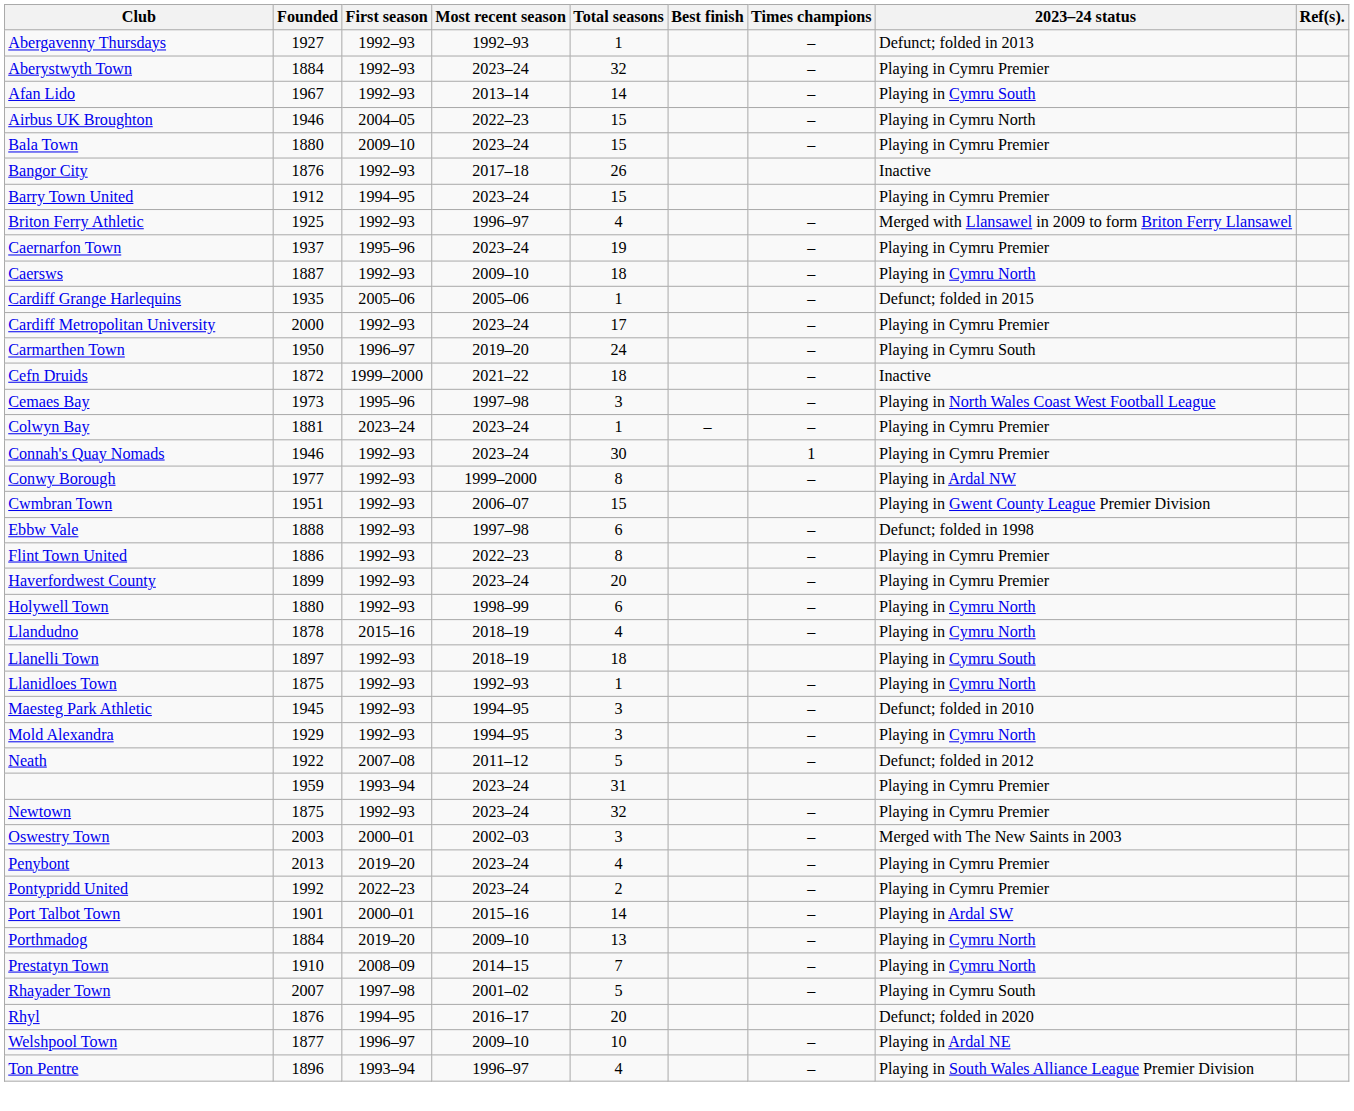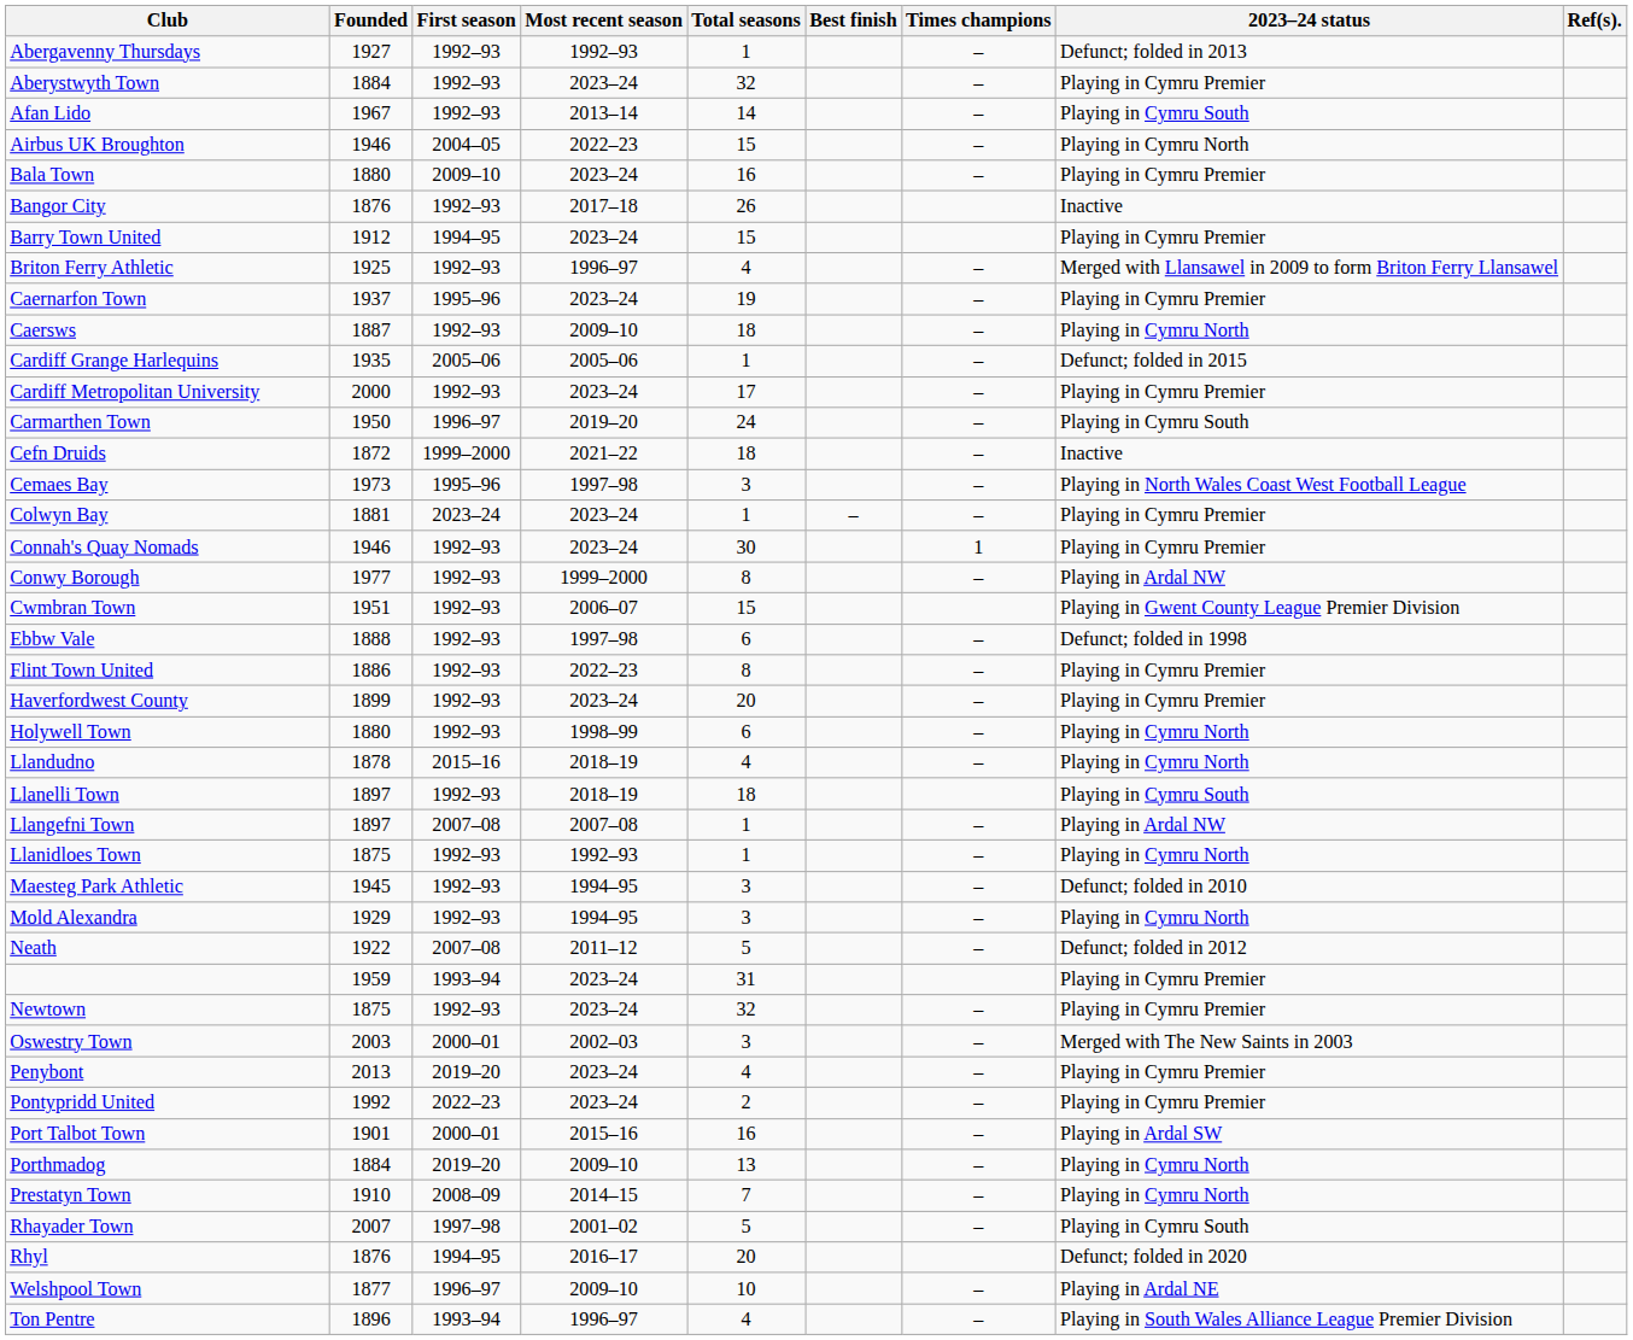 <table class="wikitable sortable" style="text-align:center; font-size:97;">
 <tr>
 <th scope="col" width=20%>Club</th>
 <th>Founded</th>
 <th scope="col">First season</th>
 <th scope="col">Most recent season</th>
 <th scope="col">Total seasons</th>
 <th scope="col">Best finish</th>
 <th scope="col">Times champions</th>
 <th scope="col">2023–24 status</th>
 <th scope="col" class=unsortable>Ref(s).</th>
 </tr>
 <tr>
 <td scope="row" scope="row" align=left><a href='#'>Abergavenny Thursdays</a> </td>
 <td>1927</td>
 <td>1992–93</td>
 <td>1992–93</td>
 <td>1</td>
 <td></td>
 <td>–</td>
 <td align=left>Defunct; folded in 2013</td>
 <td></td>
 </tr>
 <tr>
 <td scope="row" align=left><a href='#'>Aberystwyth Town</a> </td>
 <td>1884</td>
 <td>1992–93</td>
 <td>2023–24</td>
 <td>32</td>
 <td></td>
 <td>–</td>
 <td align=left>Playing in Cymru Premier</td>
 <td></td>
 </tr>
 <tr>
 <td scope="row" align=left><a href='#'>Afan Lido</a> </td>
 <td>1967</td>
 <td>1992–93</td>
 <td>2013–14</td>
 <td>14</td>
 <td></td>
 <td>–</td>
 <td align=left>Playing in <a href='#'>Cymru South</a></td>
 <td></td>
 </tr>
 <tr>
 <td scope="row" align=left><a href='#'>Airbus UK Broughton</a></td>
 <td>1946</td>
 <td>2004–05</td>
 <td>2022–23</td>
 <td>15</td>
 <td></td>
 <td>–</td>
 <td align=left>Playing in Cymru North</td>
 <td></td>
 </tr>
 <tr>
 <td scope="row" align=left><a href='#'>Bala Town</a></td>
 <td>1880</td>
 <td>2009–10</td>
 <td>2023–24</td>
-<td>15</td>
+<td>16</td>
 <td></td>
 <td>–</td>
 <td align=left>Playing in Cymru Premier</td>
 <td></td>
 </tr>
 <tr>
 <td scope="row" align=left><a href='#'>Bangor City</a> </td>
 <td>1876</td>
 <td>1992–93</td>
 <td>2017–18</td>
 <td>26</td>
 <td></td>
 <td></td>
 <td align=left>Inactive</td>
 <td></td>
 </tr>
 <tr>
 <td scope="row" align=left><a href='#'>Barry Town United</a></td>
 <td>1912</td>
 <td>1994–95</td>
 <td>2023–24</td>
 <td>15</td>
 <td></td>
 <td></td>
 <td align=left>Playing in Cymru Premier</td>
 <td></td>
 </tr>
 <tr>
 <td scope="row" align=left><a href='#'>Briton Ferry Athletic</a> </td>
 <td>1925</td>
 <td>1992–93</td>
 <td>1996–97</td>
 <td>4</td>
 <td></td>
 <td>–</td>
 <td align=left>Merged with <a href='#'>Llansawel</a> in 2009 to form <a href='#'>Briton Ferry Llansawel</a></td>
 <td></td>
 </tr>
 <tr>
 <td scope="row" align=left><a href='#'>Caernarfon Town</a></td>
 <td>1937</td>
 <td>1995–96</td>
 <td>2023–24</td>
 <td>19</td>
 <td></td>
 <td>–</td>
 <td align=left>Playing in Cymru Premier</td>
 <td></td>
 </tr>
 <tr>
 <td scope="row" align=left><a href='#'>Caersws</a> </td>
 <td>1887</td>
 <td>1992–93</td>
 <td>2009–10</td>
 <td>18</td>
 <td></td>
 <td>–</td>
 <td align=left>Playing in <a href='#'>Cymru North</a></td>
 <td></td>
 </tr>
 <tr>
 <td scope="row" align=left><a href='#'>Cardiff Grange Harlequins</a></td>
 <td>1935</td>
 <td>2005–06</td>
 <td>2005–06</td>
 <td>1</td>
 <td></td>
 <td>–</td>
 <td align=left>Defunct; folded in 2015</td>
 <td></td>
 </tr>
 <tr>
 <td scope="row" align=left><a href='#'>Cardiff Metropolitan University</a> </td>
 <td>2000</td>
 <td>1992–93</td>
 <td>2023–24</td>
 <td>17</td>
 <td></td>
 <td>–</td>
 <td align=left>Playing in Cymru Premier</td>
 <td></td>
 </tr>
 <tr>
 <td scope="row" align=left><a href='#'>Carmarthen Town</a></td>
 <td>1950</td>
 <td>1996–97</td>
 <td>2019–20</td>
 <td>24</td>
 <td></td>
 <td>–</td>
 <td align=left>Playing in Cymru South</td>
 <td></td>
 </tr>
 <tr>
 <td scope="row" align=left><a href='#'>Cefn Druids</a></td>
 <td>1872</td>
 <td>1999–2000</td>
 <td>2021–22</td>
 <td>18</td>
 <td></td>
 <td>–</td>
 <td align=left>Inactive</td>
 <td></td>
 </tr>
 <tr>
 <td scope="row" align=left><a href='#'>Cemaes Bay</a></td>
 <td>1973</td>
 <td>1995–96</td>
 <td>1997–98</td>
 <td>3</td>
 <td></td>
 <td>–</td>
 <td align=left>Playing in <a href='#'>North Wales Coast West Football League</a></td>
 <td></td>
 </tr>
 <tr>
 <td scope="row" align=left><a href='#'>Colwyn Bay</a></td>
 <td>1881</td>
 <td>2023–24</td>
 <td>2023–24</td>
 <td>1</td>
 <td>–</td>
 <td>–</td>
 <td align=left>Playing in Cymru Premier</td>
 <td></td>
 </tr>
 <tr>
 <td scope="row" align=left><a href='#'>Connah's Quay Nomads</a> </td>
 <td>1946</td>
 <td>1992–93</td>
 <td>2023–24</td>
 <td>30</td>
 <td></td>
 <td>1</td>
 <td align=left>Playing in Cymru Premier</td>
 <td></td>
 </tr>
 <tr>
 <td scope="row" align=left><a href='#'>Conwy Borough</a> </td>
 <td>1977</td>
 <td>1992–93</td>
 <td>1999–2000</td>
 <td>8</td>
 <td></td>
 <td>–</td>
 <td align=left>Playing in <a href='#'>Ardal NW</a></td>
 <td></td>
 </tr>
 <tr>
 <td scope="row" align=left><a href='#'>Cwmbran Town</a> </td>
 <td>1951</td>
 <td>1992–93</td>
 <td>2006–07</td>
 <td>15</td>
 <td></td>
 <td></td>
 <td align=left>Playing in <a href='#'>Gwent County League</a> Premier Division</td>
 <td></td>
 </tr>
 <tr>
 <td scope="row" align=left><a href='#'>Ebbw Vale</a> </td>
 <td>1888</td>
 <td>1992–93</td>
 <td>1997–98</td>
 <td>6</td>
 <td></td>
 <td>–</td>
 <td align=left>Defunct; folded in 1998</td>
 <td></td>
 </tr>
 <tr>
 <td scope="row" align=left><a href='#'>Flint Town United</a> </td>
 <td>1886</td>
 <td>1992–93</td>
 <td>2022–23</td>
 <td>8</td>
 <td></td>
 <td>–</td>
 <td align=left>Playing in Cymru Premier</td>
 <td></td>
 </tr>
 <tr>
 <td scope="row" align=left><a href='#'>Haverfordwest County</a> </td>
 <td>1899</td>
 <td>1992–93</td>
 <td>2023–24</td>
 <td>20</td>
 <td></td>
 <td>–</td>
 <td align=left>Playing in Cymru Premier</td>
 <td></td>
 </tr>
 <tr>
 <td scope="row" align=left><a href='#'>Holywell Town</a> </td>
 <td>1880</td>
 <td>1992–93</td>
 <td>1998–99</td>
 <td>6</td>
 <td></td>
 <td>–</td>
 <td align=left>Playing in <a href='#'>Cymru North</a></td>
 <td></td>
 </tr>
 <tr>
 <td scope="row" align=left><a href='#'>Llandudno</a> </td>
 <td>1878</td>
 <td>2015–16</td>
 <td>2018–19</td>
 <td>4</td>
 <td></td>
 <td>–</td>
 <td align=left>Playing in <a href='#'>Cymru North</a></td>
 <td></td>
 </tr>
 <tr>
 <td scope="row" align=left><a href='#'>Llanelli Town</a> </td>
 <td>1897</td>
 <td>1992–93</td>
 <td>2018–19</td>
 <td>18</td>
 <td></td>
 <td></td>
 <td align=left>Playing in <a href='#'>Cymru South</a></td>
 <td></td>
 </tr>
 <tr>
+<td scope="row" align=left><a href='#'>Llangefni Town</a></td>
+<td>1897</td>
+<td>2007–08</td>
+<td>2007–08</td>
+<td>1</td>
+<td></td>
+<td>–</td>
+<td align=left>Playing in <a href='#'>Ardal NW</a></td>
+<td></td>
+</tr>
+<tr>
 <td scope="row" align=left><a href='#'>Llanidloes Town</a> </td>
 <td>1875</td>
 <td>1992–93</td>
 <td>1992–93</td>
 <td>1</td>
 <td></td>
 <td>–</td>
 <td align=left>Playing in <a href='#'>Cymru North</a></td>
 <td></td>
 </tr>
 <tr>
 <td scope="row" align=left><a href='#'>Maesteg Park Athletic</a> </td>
 <td>1945</td>
 <td>1992–93</td>
 <td>1994–95</td>
 <td>3</td>
 <td></td>
 <td>–</td>
 <td align=left>Defunct; folded in 2010</td>
 <td></td>
 </tr>
 <tr>
 <td scope="row" align=left><a href='#'>Mold Alexandra</a> </td>
 <td>1929</td>
 <td>1992–93</td>
 <td>1994–95</td>
 <td>3</td>
 <td></td>
 <td>–</td>
 <td align=left>Playing in <a href='#'>Cymru North</a></td>
 <td></td>
 </tr>
 <tr>
 <td scope="row" align=left><a href='#'>Neath</a></td>
 <td>1922</td>
 <td>2007–08</td>
 <td>2011–12</td>
 <td>5</td>
 <td></td>
 <td>–</td>
 <td align=left>Defunct; folded in 2012</td>
 <td></td>
 </tr>
 <tr>
 <td scope="row" align=left></td>
 <td>1959</td>
 <td>1993–94</td>
 <td>2023–24</td>
 <td>31</td>
 <td></td>
 <td></td>
 <td align=left>Playing in Cymru Premier</td>
 <td></td>
 </tr>
 <tr>
 <td scope="row" align=left><a href='#'>Newtown</a> </td>
 <td>1875</td>
 <td>1992–93</td>
 <td>2023–24</td>
 <td>32</td>
 <td></td>
 <td>–</td>
 <td align=left>Playing in Cymru Premier</td>
 <td></td>
 </tr>
 <tr>
 <td scope="row" align=left><a href='#'>Oswestry Town</a></td>
 <td>2003</td>
 <td>2000–01</td>
 <td>2002–03</td>
 <td>3</td>
 <td></td>
 <td>–</td>
 <td align=left>Merged with The New Saints in 2003</td>
 <td></td>
 </tr>
 <tr>
 <td scope="row" align=left><a href='#'>Penybont</a></td>
 <td>2013</td>
 <td>2019–20</td>
 <td>2023–24</td>
 <td>4</td>
 <td></td>
 <td>–</td>
 <td align=left>Playing in Cymru Premier</td>
 <td></td>
 </tr>
 <tr>
 <td scope="row" align=left><a href='#'>Pontypridd United</a></td>
 <td>1992</td>
 <td>2022–23</td>
 <td>2023–24</td>
 <td>2</td>
 <td></td>
 <td>–</td>
 <td align=left>Playing in Cymru Premier</td>
 <td></td>
 </tr>
 <tr>
 <td scope="row" align=left><a href='#'>Port Talbot Town</a></td>
 <td>1901</td>
 <td>2000–01</td>
 <td>2015–16</td>
-<td>14</td>
+<td>16</td>
 <td></td>
 <td>–</td>
 <td align=left>Playing in <a href='#'>Ardal SW</a></td>
 <td></td>
 </tr>
 <tr>
 <td scope="row" align=left><a href='#'>Porthmadog</a> </td>
 <td>1884</td>
 <td>2019–20</td>
 <td>2009–10</td>
 <td>13</td>
 <td></td>
 <td>–</td>
 <td align=left>Playing in <a href='#'>Cymru North</a></td>
 <td></td>
 </tr>
 <tr>
 <td scope="row" align=left><a href='#'>Prestatyn Town</a></td>
 <td>1910</td>
 <td>2008–09</td>
 <td>2014–15</td>
 <td>7</td>
 <td></td>
 <td>–</td>
 <td align=left>Playing in <a href='#'>Cymru North</a></td>
 <td></td>
 </tr>
 <tr>
 <td scope="row" align=left><a href='#'>Rhayader Town</a></td>
 <td>2007</td>
 <td>1997–98</td>
 <td>2001–02</td>
 <td>5</td>
 <td></td>
 <td>–</td>
 <td align=left>Playing in Cymru South</td>
 <td></td>
 </tr>
 <tr>
 <td scope="row" align=left><a href='#'>Rhyl</a></td>
 <td>1876</td>
 <td>1994–95</td>
 <td>2016–17</td>
 <td>20</td>
 <td></td>
 <td></td>
 <td align=left>Defunct; folded in 2020</td>
 <td></td>
 </tr>
 <tr>
 <td scope="row" align=left><a href='#'>Welshpool Town</a></td>
 <td>1877</td>
 <td>1996–97</td>
 <td>2009–10</td>
 <td>10</td>
 <td></td>
 <td>–</td>
 <td align=left>Playing in <a href='#'>Ardal NE</a></td>
 <td></td>
 </tr>
 <tr>
 <td scope="row" align=left><a href='#'>Ton Pentre</a></td>
 <td>1896</td>
 <td>1993–94</td>
 <td>1996–97</td>
 <td>4</td>
 <td></td>
 <td>–</td>
 <td align=left>Playing in <a href='#'>South Wales Alliance League</a> Premier Division</td>
 <td></td>
 </tr>
 </table>
